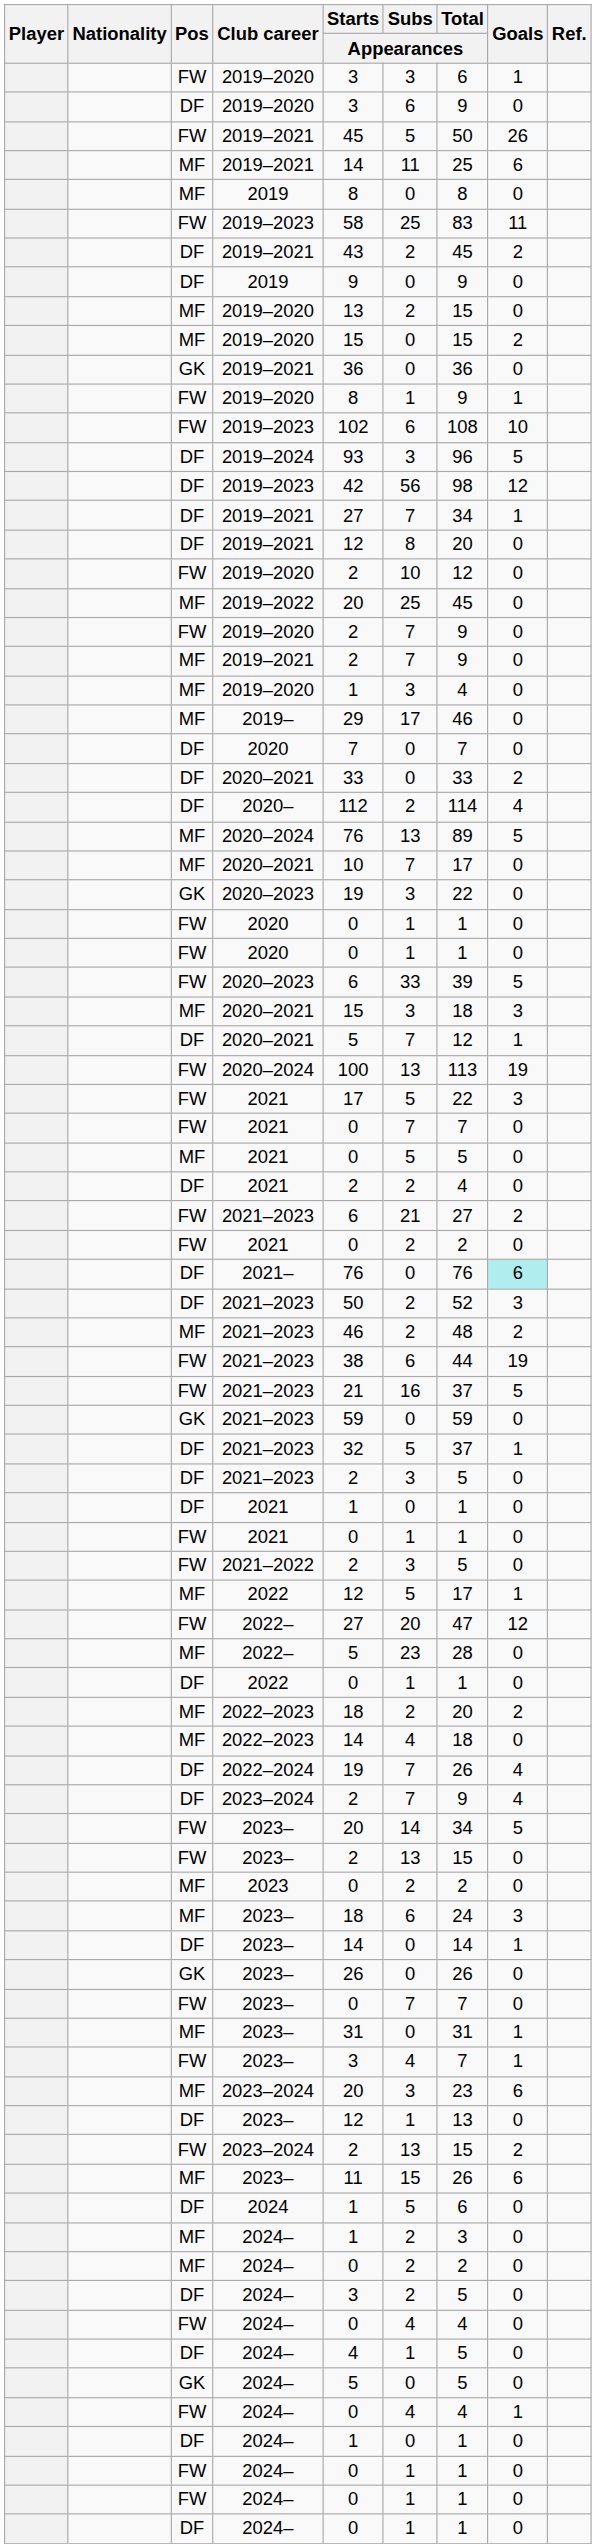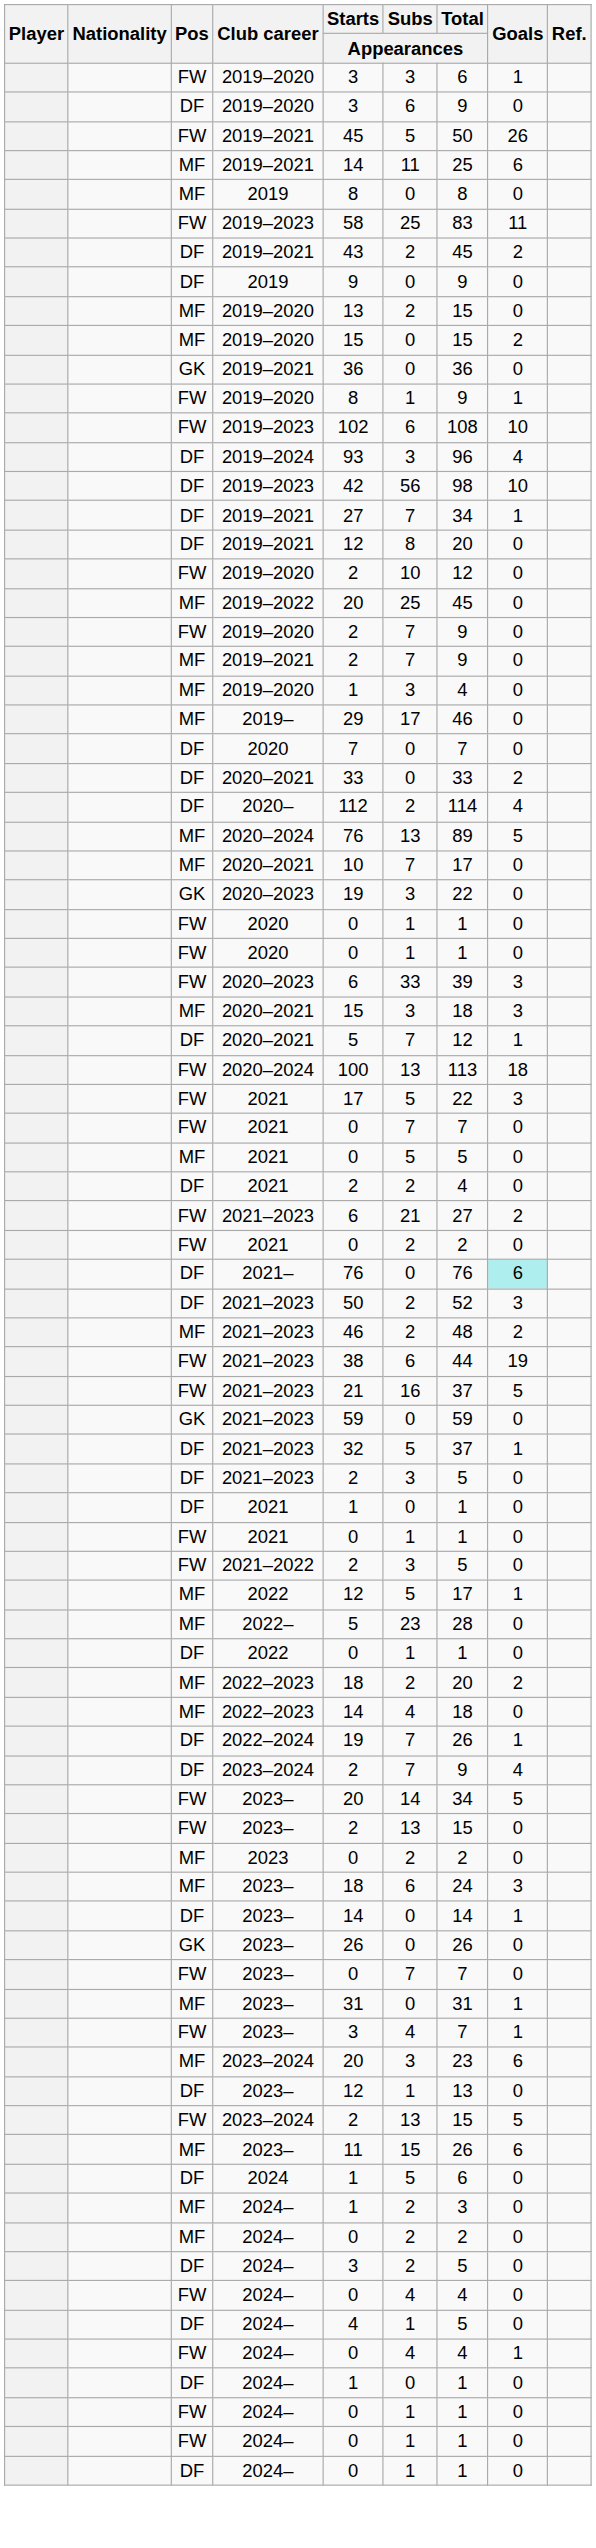 <table class="wikitable sortable plainrowheaders" style="text-align:center;">
 <tr>
 <th scope=col rowspan="2">Player</th>
 <th scope=col rowspan="2">Nationality</th>
 <th scope=col rowspan="2">Pos</th>
 <th scope=col rowspan="2">Club career</th>
 <th scope=col>Starts</th>
 <th scope=col>Subs</th>
 <th scope=col>Total</th>
 <th rowspan="2" scope=col>Goals</th>
 <th rowspan="2" scope=col class=unsortable>Ref.</th>
 </tr>
 <tr class=unsortable>
 <th scope=col colspan="3">Appearances</th>
 </tr>
 <tr>
 <th scope=row></th>
 <td align="left"></td>
 <td>FW</td>
 <td>2019–2020</td>
 <td>3</td>
 <td>3</td>
 <td>6</td>
 <td>1</td>
 <td></td>
 </tr>
 <tr>
 <th scope=row></th>
 <td align="left"></td>
 <td>DF</td>
 <td>2019–2020</td>
 <td>3</td>
 <td>6</td>
 <td>9</td>
 <td>0</td>
 <td></td>
 </tr>
 <tr>
 <th scope=row></th>
 <td align="left"></td>
 <td>FW</td>
 <td>2019–2021</td>
 <td>45</td>
 <td>5</td>
 <td>50</td>
 <td>26</td>
 <td></td>
 </tr>
 <tr>
 <th scope=row></th>
 <td align="left"></td>
 <td>MF</td>
 <td>2019–2021</td>
 <td>14</td>
 <td>11</td>
 <td>25</td>
 <td>6</td>
 <td></td>
 </tr>
 <tr>
 <th scope=row></th>
 <td align="left"></td>
 <td>MF</td>
 <td>2019</td>
 <td>8</td>
 <td>0</td>
 <td>8</td>
 <td>0</td>
 <td></td>
 </tr>
 <tr>
 <th scope=row></th>
 <td align="left"></td>
 <td>FW</td>
 <td>2019–2023</td>
 <td>58</td>
 <td>25</td>
 <td>83</td>
 <td>11</td>
 <td></td>
 </tr>
 <tr>
 <th scope=row></th>
 <td align="left"></td>
 <td>DF</td>
 <td>2019–2021</td>
 <td>43</td>
 <td>2</td>
 <td>45</td>
 <td>2</td>
 <td></td>
 </tr>
 <tr>
 <th scope=row></th>
 <td align="left"></td>
 <td>DF</td>
 <td>2019</td>
 <td>9</td>
 <td>0</td>
 <td>9</td>
 <td>0</td>
 <td></td>
 </tr>
 <tr>
 <th scope=row></th>
 <td align="left"></td>
 <td>MF</td>
 <td>2019–2020</td>
 <td>13</td>
 <td>2</td>
 <td>15</td>
 <td>0</td>
 <td></td>
 </tr>
 <tr>
 <th scope=row></th>
 <td align="left"></td>
 <td>MF</td>
 <td>2019–2020</td>
 <td>15</td>
 <td>0</td>
 <td>15</td>
 <td>2</td>
 <td></td>
 </tr>
 <tr>
 <th scope=row></th>
 <td align="left"></td>
 <td>GK</td>
 <td>2019–2021</td>
 <td>36</td>
 <td>0</td>
 <td>36</td>
 <td>0</td>
 <td></td>
 </tr>
 <tr>
 <th scope=row></th>
 <td align="left"></td>
 <td>FW</td>
 <td>2019–2020</td>
 <td>8</td>
 <td>1</td>
 <td>9</td>
 <td>1</td>
 <td></td>
 </tr>
 <tr>
 <th scope=row></th>
 <td align="left"></td>
 <td>FW</td>
 <td>2019–2023</td>
 <td>102</td>
 <td>6</td>
 <td>108</td>
 <td>10</td>
 <td></td>
 </tr>
 <tr>
 <th scope=row></th>
 <td align="left"></td>
 <td>DF</td>
 <td>2019–2024</td>
 <td>93</td>
 <td>3</td>
 <td>96</td>
-<td>5</td>
+<td>4</td>
 <td></td>
 </tr>
 <tr>
 <th scope=row></th>
 <td align="left"></td>
 <td>DF</td>
 <td>2019–2023</td>
 <td>42</td>
 <td>56</td>
 <td>98</td>
-<td>12</td>
+<td>10</td>
 <td></td>
 </tr>
 <tr>
 <th scope=row></th>
 <td align="left"></td>
 <td>DF</td>
 <td>2019–2021</td>
 <td>27</td>
 <td>7</td>
 <td>34</td>
 <td>1</td>
 <td></td>
 </tr>
 <tr>
 <th scope=row></th>
 <td align="left"></td>
 <td>DF</td>
 <td>2019–2021</td>
 <td>12</td>
 <td>8</td>
 <td>20</td>
 <td>0</td>
 <td></td>
 </tr>
 <tr>
 <th scope=row></th>
 <td align="left"></td>
 <td>FW</td>
 <td>2019–2020</td>
 <td>2</td>
 <td>10</td>
 <td>12</td>
 <td>0</td>
 <td></td>
 </tr>
 <tr>
 <th scope=row></th>
 <td align="left"></td>
 <td>MF</td>
 <td>2019–2022</td>
 <td>20</td>
 <td>25</td>
 <td>45</td>
 <td>0</td>
 <td></td>
 </tr>
 <tr>
 <th scope=row></th>
 <td align="left"></td>
 <td>FW</td>
 <td>2019–2020</td>
 <td>2</td>
 <td>7</td>
 <td>9</td>
 <td>0</td>
 <td></td>
 </tr>
 <tr>
 <th scope=row></th>
 <td align="left"></td>
 <td>MF</td>
 <td>2019–2021</td>
 <td>2</td>
 <td>7</td>
 <td>9</td>
 <td>0</td>
 <td></td>
 </tr>
 <tr>
 <th scope=row></th>
 <td align="left"></td>
 <td>MF</td>
 <td>2019–2020</td>
 <td>1</td>
 <td>3</td>
 <td>4</td>
 <td>0</td>
 <td></td>
 </tr>
 <tr>
 <th scope=row><strong></strong></th>
 <td align="left"></td>
 <td>MF</td>
 <td>2019–</td>
 <td>29</td>
 <td>17</td>
 <td>46</td>
 <td>0</td>
 <td></td>
 </tr>
 <tr>
 <th scope=row></th>
 <td align="left"></td>
 <td>DF</td>
 <td>2020</td>
 <td>7</td>
 <td>0</td>
 <td>7</td>
 <td>0</td>
 <td></td>
 </tr>
 <tr>
 <th scope=row></th>
 <td align="left"></td>
 <td>DF</td>
 <td>2020–2021</td>
 <td>33</td>
 <td>0</td>
 <td>33</td>
 <td>2</td>
 <td></td>
 </tr>
 <tr>
 <th scope=row><strong></strong></th>
 <td align="left"></td>
 <td>DF</td>
 <td>2020–</td>
 <td>112</td>
 <td>2</td>
 <td>114</td>
 <td>4</td>
 <td></td>
 </tr>
 <tr>
 <th scope=row></th>
 <td align="left"></td>
 <td>MF</td>
 <td>2020–2024</td>
 <td>76</td>
 <td>13</td>
 <td>89</td>
 <td>5</td>
 <td></td>
 </tr>
 <tr>
 <th scope=row></th>
 <td align="left"></td>
 <td>MF</td>
 <td>2020–2021</td>
 <td>10</td>
 <td>7</td>
 <td>17</td>
 <td>0</td>
 <td></td>
 </tr>
 <tr>
 <th scope=row></th>
 <td align="left"></td>
 <td>GK</td>
 <td>2020–2023</td>
 <td>19</td>
 <td>3</td>
 <td>22</td>
 <td>0</td>
 <td></td>
 </tr>
 <tr>
 <th scope="row"></th>
 <td align=left></td>
 <td>FW</td>
 <td>2020</td>
 <td>0</td>
 <td>1</td>
 <td>1</td>
 <td>0</td>
 <td></td>
 </tr>
 <tr>
 <th scope="row"></th>
 <td align=left></td>
 <td>FW</td>
 <td>2020</td>
 <td>0</td>
 <td>1</td>
 <td>1</td>
 <td>0</td>
 <td></td>
 </tr>
 <tr>
 <th scope="row"></th>
 <td align=left></td>
 <td>FW</td>
 <td>2020–2023</td>
 <td>6</td>
 <td>33</td>
 <td>39</td>
-<td>5</td>
+<td>3</td>
 <td></td>
 </tr>
 <tr>
 <th scope="row"></th>
 <td align=left></td>
 <td>MF</td>
 <td>2020–2021</td>
 <td>15</td>
 <td>3</td>
 <td>18</td>
 <td>3</td>
 <td></td>
 </tr>
 <tr>
 <th scope="row"></th>
 <td align=left></td>
 <td>DF</td>
 <td>2020–2021</td>
 <td>5</td>
 <td>7</td>
 <td>12</td>
 <td>1</td>
 <td></td>
 </tr>
 <tr>
 <th scope="row"></th>
 <td align=left></td>
 <td>FW</td>
 <td>2020–2024</td>
 <td>100</td>
 <td>13</td>
 <td>113</td>
-<td>19</td>
+<td>18</td>
 <td></td>
 </tr>
 <tr>
 <th scope="row"></th>
 <td align=left></td>
 <td>FW</td>
 <td>2021</td>
 <td>17</td>
 <td>5</td>
 <td>22</td>
 <td>3</td>
 <td></td>
 </tr>
 <tr>
 <th scope="row"></th>
 <td align=left></td>
 <td>FW</td>
 <td>2021</td>
 <td>0</td>
 <td>7</td>
 <td>7</td>
 <td>0</td>
 <td></td>
 </tr>
 <tr>
 <th scope="row"></th>
 <td align=left></td>
 <td>MF</td>
 <td>2021</td>
 <td>0</td>
 <td>5</td>
 <td>5</td>
 <td>0</td>
 <td></td>
 </tr>
 <tr>
 <th scope="row"></th>
 <td align=left></td>
 <td>DF</td>
 <td>2021</td>
 <td>2</td>
 <td>2</td>
 <td>4</td>
 <td>0</td>
 <td></td>
 </tr>
 <tr>
 <th scope="row"></th>
 <td align=left></td>
 <td>FW</td>
 <td>2021–2023</td>
 <td>6</td>
 <td>21</td>
 <td>27</td>
 <td>2</td>
 <td></td>
 </tr>
 <tr>
 <th scope="row"></th>
 <td align=left></td>
 <td>FW</td>
 <td>2021</td>
 <td>0</td>
 <td>2</td>
 <td>2</td>
 <td>0</td>
 <td></td>
 </tr>
 <tr>
 <th scope="row"><strong></strong></th>
 <td align=left></td>
 <td>DF</td>
 <td>2021–</td>
 <td>76</td>
 <td>0</td>
 <td>76</td>
 <td style="background: paleturquoise;">6</td>
 <td></td>
 </tr>
 <tr>
 <th scope="row"></th>
 <td align=left></td>
 <td>DF</td>
 <td>2021–2023</td>
 <td>50</td>
 <td>2</td>
 <td>52</td>
 <td>3</td>
 <td></td>
 </tr>
 <tr>
 <th scope="row"></th>
 <td align=left></td>
 <td>MF</td>
 <td>2021–2023</td>
 <td>46</td>
 <td>2</td>
 <td>48</td>
 <td>2</td>
 <td></td>
 </tr>
 <tr>
 <th scope="row"></th>
 <td align=left></td>
 <td>FW</td>
 <td>2021–2023</td>
 <td>38</td>
 <td>6</td>
 <td>44</td>
 <td>19</td>
 <td></td>
 </tr>
 <tr>
 <th scope="row"></th>
 <td align=left></td>
 <td>FW</td>
 <td>2021–2023</td>
 <td>21</td>
 <td>16</td>
 <td>37</td>
 <td>5</td>
 <td></td>
 </tr>
 <tr>
 <th scope="row"></th>
 <td align=left></td>
 <td>GK</td>
 <td>2021–2023</td>
 <td>59</td>
 <td>0</td>
 <td>59</td>
 <td>0</td>
 <td></td>
 </tr>
 <tr>
 <th scope="row"></th>
 <td align=left></td>
 <td>DF</td>
 <td>2021–2023</td>
 <td>32</td>
 <td>5</td>
 <td>37</td>
 <td>1</td>
 <td></td>
 </tr>
 <tr>
 <th scope="row"></th>
 <td align=left></td>
 <td>DF</td>
 <td>2021–2023</td>
 <td>2</td>
 <td>3</td>
 <td>5</td>
 <td>0</td>
 <td></td>
 </tr>
 <tr>
 <th scope="row"></th>
 <td align=left></td>
 <td>DF</td>
 <td>2021</td>
 <td>1</td>
 <td>0</td>
 <td>1</td>
 <td>0</td>
 <td></td>
 </tr>
 <tr>
 <th scope="row"></th>
 <td align=left></td>
 <td>FW</td>
 <td>2021</td>
 <td>0</td>
 <td>1</td>
 <td>1</td>
 <td>0</td>
 <td></td>
 </tr>
 <tr>
 <th scope="row"></th>
 <td align=left></td>
 <td>FW</td>
 <td>2021–2022</td>
 <td>2</td>
 <td>3</td>
 <td>5</td>
 <td>0</td>
 <td></td>
 </tr>
 <tr>
 <th scope="row"></th>
 <td align=left></td>
 <td>MF</td>
 <td>2022</td>
 <td>12</td>
 <td>5</td>
 <td>17</td>
 <td>1</td>
 <td></td>
 </tr>
 <tr>
 <th scope="row"><strong></strong></th>
 <td align=left></td>
-<td>FW</td>
-<td>2022–</td>
-<td>27</td>
-<td>20</td>
-<td>47</td>
-<td>12</td>
-<td></td>
-</tr>
-<tr>
-<th scope="row"><strong></strong></th>
-<td align=left></td>
 <td>MF</td>
 <td>2022–</td>
 <td>5</td>
 <td>23</td>
 <td>28</td>
 <td>0</td>
 <td></td>
 </tr>
 <tr>
 <th scope="row"></th>
 <td align=left></td>
 <td>DF</td>
 <td>2022</td>
 <td>0</td>
 <td>1</td>
 <td>1</td>
 <td>0</td>
 <td></td>
 </tr>
 <tr>
 <th scope="row"></th>
 <td align=left></td>
 <td>MF</td>
 <td>2022–2023</td>
 <td>18</td>
 <td>2</td>
 <td>20</td>
 <td>2</td>
 <td></td>
 </tr>
 <tr>
 <th scope="row"></th>
 <td align=left></td>
 <td>MF</td>
 <td>2022–2023</td>
 <td>14</td>
 <td>4</td>
 <td>18</td>
 <td>0</td>
 <td></td>
 </tr>
 <tr>
 <th scope="row"></th>
 <td align=left></td>
 <td>DF</td>
 <td>2022–2024</td>
 <td>19</td>
 <td>7</td>
 <td>26</td>
-<td>4</td>
+<td>1</td>
 <td></td>
 </tr>
 <tr>
 <th scope="row"></th>
 <td align=left></td>
 <td>DF</td>
 <td>2023–2024</td>
 <td>2</td>
 <td>7</td>
 <td>9</td>
 <td>4</td>
 <td></td>
 </tr>
 <tr>
 <th scope="row"><strong></strong></th>
 <td align=left></td>
 <td>FW</td>
 <td>2023–</td>
 <td>20</td>
 <td>14</td>
 <td>34</td>
 <td>5</td>
 <td></td>
 </tr>
 <tr>
 <th scope="row"><strong></strong></th>
 <td align=left></td>
 <td>FW</td>
 <td>2023–</td>
 <td>2</td>
 <td>13</td>
 <td>15</td>
 <td>0</td>
 <td></td>
 </tr>
 <tr>
 <th scope="row"></th>
 <td align=left></td>
 <td>MF</td>
 <td>2023</td>
 <td>0</td>
 <td>2</td>
 <td>2</td>
 <td>0</td>
 <td></td>
 </tr>
 <tr>
 <th scope="row"><strong></strong></th>
 <td align=left></td>
 <td>MF</td>
 <td>2023–</td>
 <td>18</td>
 <td>6</td>
 <td>24</td>
 <td>3</td>
 <td></td>
 </tr>
 <tr>
 <th scope="row"><strong></strong></th>
 <td align=left></td>
 <td>DF</td>
 <td>2023–</td>
 <td>14</td>
 <td>0</td>
 <td>14</td>
 <td>1</td>
 <td></td>
 </tr>
 <tr>
 <th scope="row"><strong></strong></th>
 <td align=left></td>
 <td>GK</td>
 <td>2023–</td>
 <td>26</td>
 <td>0</td>
 <td>26</td>
 <td>0</td>
 <td></td>
 </tr>
 <tr>
 <th scope="row"><strong></strong></th>
 <td align=left></td>
 <td>FW</td>
 <td>2023–</td>
 <td>0</td>
 <td>7</td>
 <td>7</td>
 <td>0</td>
 <td></td>
 </tr>
 <tr>
 <th scope="row"><strong></strong></th>
 <td align=left></td>
 <td>MF</td>
 <td>2023–</td>
 <td>31</td>
 <td>0</td>
 <td>31</td>
 <td>1</td>
 <td></td>
 </tr>
 <tr>
 <th scope="row"><strong></strong></th>
 <td align=left></td>
 <td>FW</td>
 <td>2023–</td>
 <td>3</td>
 <td>4</td>
 <td>7</td>
 <td>1</td>
 <td></td>
 </tr>
 <tr>
 <th scope="row"></th>
 <td align=left></td>
 <td>MF</td>
 <td>2023–2024</td>
 <td>20</td>
 <td>3</td>
 <td>23</td>
 <td>6</td>
 <td></td>
 </tr>
 <tr>
 <th scope="row"><strong></strong></th>
 <td align=left></td>
 <td>DF</td>
 <td>2023–</td>
 <td>12</td>
 <td>1</td>
 <td>13</td>
 <td>0</td>
 <td></td>
 </tr>
 <tr>
 <th scope="row"></th>
 <td align=left></td>
 <td>FW</td>
 <td>2023–2024</td>
 <td>2</td>
 <td>13</td>
 <td>15</td>
-<td>2</td>
+<td>5</td>
 <td></td>
 </tr>
 <tr>
 <th scope="row"><strong></strong></th>
 <td align=left></td>
 <td>MF</td>
 <td>2023–</td>
 <td>11</td>
 <td>15</td>
 <td>26</td>
 <td>6</td>
 <td></td>
 </tr>
 <tr>
 <th scope="row"></th>
 <td align=left></td>
 <td>DF</td>
 <td>2024</td>
 <td>1</td>
 <td>5</td>
 <td>6</td>
 <td>0</td>
 <td></td>
 </tr>
 <tr>
 <th scope="row"><strong></strong></th>
 <td align=left></td>
 <td>MF</td>
 <td>2024–</td>
 <td>1</td>
 <td>2</td>
 <td>3</td>
 <td>0</td>
 <td></td>
 </tr>
 <tr>
 <th scope="row"><strong></strong></th>
 <td align=left></td>
 <td>MF</td>
 <td>2024–</td>
 <td>0</td>
 <td>2</td>
 <td>2</td>
 <td>0</td>
 <td></td>
 </tr>
 <tr>
 <th scope="row"><strong></strong></th>
 <td align=left></td>
 <td>DF</td>
 <td>2024–</td>
 <td>3</td>
 <td>2</td>
 <td>5</td>
 <td>0</td>
 <td></td>
 </tr>
 <tr>
 <th scope="row"><strong></strong></th>
 <td align=left></td>
 <td>FW</td>
 <td>2024–</td>
 <td>0</td>
 <td>4</td>
 <td>4</td>
 <td>0</td>
 <td></td>
 </tr>
 <tr>
 <th scope="row"><strong></strong></th>
 <td align=left></td>
 <td>DF</td>
 <td>2024–</td>
 <td>4</td>
 <td>1</td>
 <td>5</td>
 <td>0</td>
 <td></td>
 </tr>
 <tr>
 <th scope="row"><strong></strong></th>
 <td align=left></td>
-<td>GK</td>
-<td>2024–</td>
-<td>5</td>
-<td>0</td>
-<td>5</td>
-<td>0</td>
-<td></td>
-</tr>
-<tr>
-<th scope="row"><strong></strong></th>
-<td align=left></td>
 <td>FW</td>
 <td>2024–</td>
 <td>0</td>
 <td>4</td>
 <td>4</td>
 <td>1</td>
 <td></td>
 </tr>
 <tr>
 <th scope="row"><strong></strong></th>
 <td align=left></td>
 <td>DF</td>
 <td>2024–</td>
 <td>1</td>
 <td>0</td>
 <td>1</td>
 <td>0</td>
 <td></td>
 </tr>
 <tr>
 <th scope="row"><strong></strong></th>
 <td align=left></td>
 <td>FW</td>
 <td>2024–</td>
 <td>0</td>
 <td>1</td>
 <td>1</td>
 <td>0</td>
 <td></td>
 </tr>
 <tr>
 <th scope="row"><strong></strong></th>
 <td align=left></td>
 <td>FW</td>
 <td>2024–</td>
 <td>0</td>
 <td>1</td>
 <td>1</td>
 <td>0</td>
 <td></td>
 </tr>
 <tr>
 <th scope="row"><strong></strong></th>
 <td align=left></td>
 <td>DF</td>
 <td>2024–</td>
 <td>0</td>
 <td>1</td>
 <td>1</td>
 <td>0</td>
 <td></td>
 </tr>
 </table>
